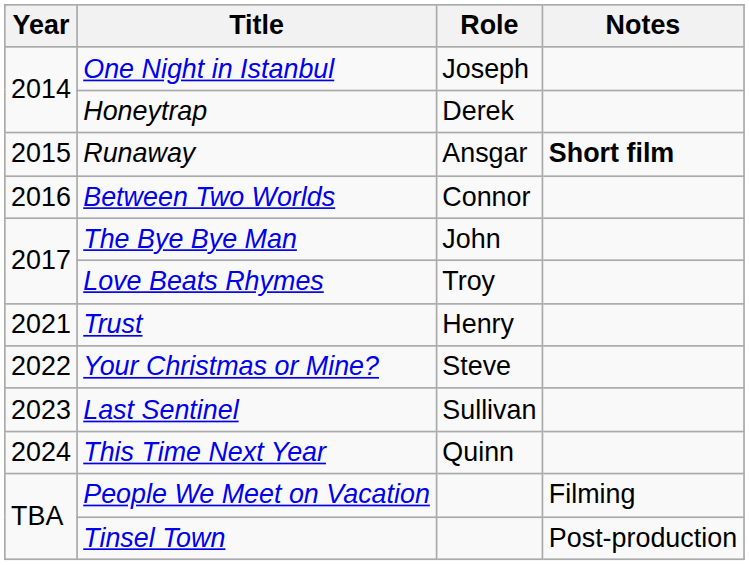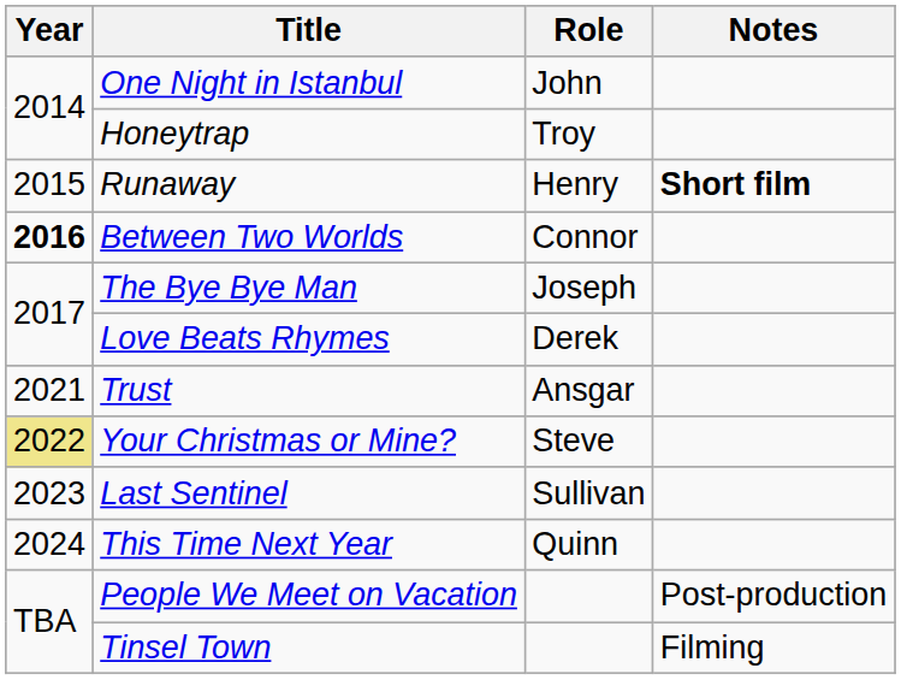 <table class="wikitable">
 <tr>
 <th>Year</th>
 <th>Title</th>
 <th>Role</th>
 <th>Notes</th>
 </tr>
 <tr>
 <td rowspan="2">2014</td>
 <td><em><a href='#'>One Night in Istanbul</a></em></td>
-<td>Joseph</td>
+<td>John</td>
 <td></td>
 </tr>
 <tr>
 <td><em>Honeytrap</em></td>
-<td>Derek</td>
+<td>Troy</td>
 <td></td>
 </tr>
 <tr>
 <td>2015</td>
 <td><em>Runaway</em></td>
-<td>Ansgar</td>
+<td>Henry</td>
 <td><strong>Short film</strong></td>
 </tr>
 <tr>
-<td>2016</td>
+<td><strong>2016</strong></td>
 <td><em><a href='#'>Between Two Worlds</a></em></td>
 <td>Connor</td>
 <td></td>
 </tr>
 <tr>
 <td rowspan="2">2017</td>
 <td><em><a href='#'>The Bye Bye Man</a></em></td>
-<td>John</td>
+<td>Joseph</td>
 <td></td>
 </tr>
 <tr>
 <td><em><a href='#'>Love Beats Rhymes</a></em></td>
-<td>Troy</td>
+<td>Derek</td>
 <td></td>
 </tr>
 <tr>
 <td>2021</td>
 <td><em><a href='#'>Trust</a></em></td>
-<td>Henry</td>
+<td>Ansgar</td>
 <td></td>
 </tr>
 <tr>
-<td>2022</td>
+<td style="background: khaki;">2022</td>
 <td><em><a href='#'>Your Christmas or Mine?</a></em></td>
 <td>Steve</td>
 <td></td>
 </tr>
 <tr>
 <td>2023</td>
 <td><em><a href='#'>Last Sentinel</a></em></td>
 <td>Sullivan</td>
 <td></td>
 </tr>
 <tr>
 <td>2024</td>
 <td><em><a href='#'>This Time Next Year</a></em></td>
 <td>Quinn</td>
 <td></td>
 </tr>
 <tr>
 <td rowspan="2">TBA</td>
 <td><em><a href='#'>People We Meet on Vacation</a></em></td>
 <td></td>
-<td>Filming</td>
+<td>Post-production</td>
 </tr>
 <tr>
 <td><em><a href='#'>Tinsel Town</a></em></td>
 <td></td>
-<td>Post-production</td>
+<td>Filming</td>
 </tr>
 </table>
